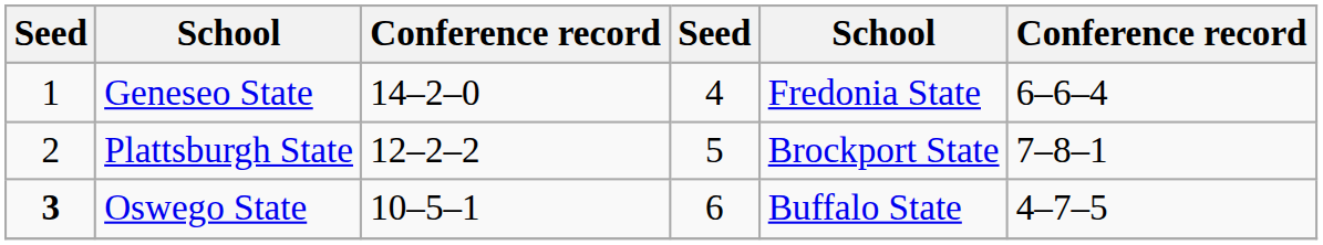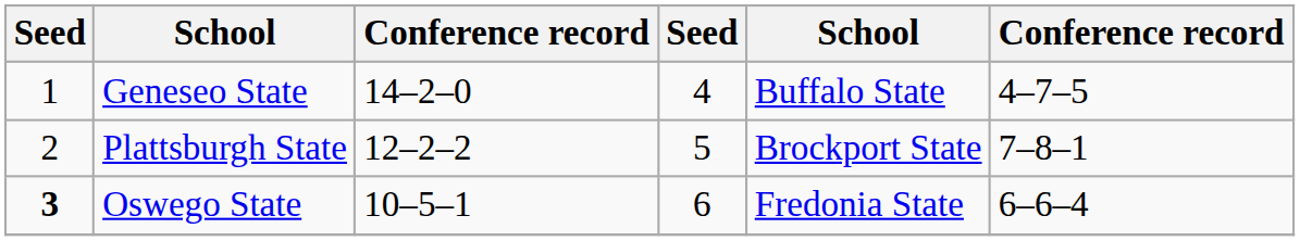 <table class="wikitable">
 <tr>
 <th>Seed</th>
 <th>School</th>
 <th>Conference record</th>
 <th>Seed</th>
 <th>School</th>
 <th>Conference record</th>
 </tr>
 <tr>
 <td align=center>1</td>
 <td><a href='#'>Geneseo State</a></td>
 <td>14–2–0</td>
 <td align=center>4</td>
-<td><a href='#'>Fredonia State</a></td>
-<td>6–6–4</td>
+<td><a href='#'>Buffalo State</a></td>
+<td>4–7–5</td>
 </tr>
 <tr>
 <td align=center>2</td>
 <td><a href='#'>Plattsburgh State</a></td>
 <td>12–2–2</td>
 <td align=center>5</td>
 <td><a href='#'>Brockport State</a></td>
 <td>7–8–1</td>
 </tr>
 <tr>
 <td align=center><strong>3</strong></td>
 <td><a href='#'>Oswego State</a></td>
 <td>10–5–1</td>
 <td align=center>6</td>
-<td><a href='#'>Buffalo State</a></td>
-<td>4–7–5</td>
+<td><a href='#'>Fredonia State</a></td>
+<td>6–6–4</td>
 </tr>
 <tr>
 </tr>
 </table>
